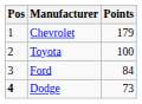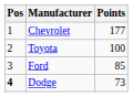 <table class="wikitable" style="font-size: 95%;">
 <tr>
 <th>Pos</th>
 <th>Manufacturer</th>
 <th>Points</th>
 </tr>
 <tr>
 <td>1</td>
 <td><a href='#'>Chevrolet</a></td>
-<td style="text-align:right;">179</td>
+<td style="text-align:right;">177</td>
 </tr>
 <tr>
 <td>2</td>
 <td><a href='#'>Toyota</a></td>
 <td style="text-align:right;">100</td>
 </tr>
 <tr>
 <td>3</td>
 <td><a href='#'>Ford</a></td>
-<td style="text-align:right;">84</td>
+<td style="text-align:right;">85</td>
 </tr>
 <tr>
 <td><strong>4</strong></td>
 <td><a href='#'>Dodge</a></td>
 <td style="text-align:right;">73</td>
 </tr>
 </table>
